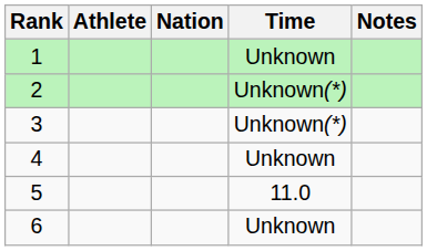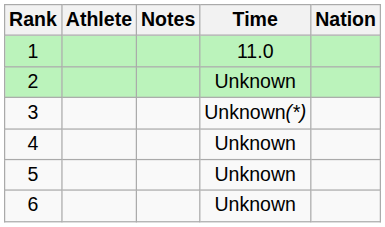 <table class="wikitable sortable">
 <tr>
 <th>Rank</th>
 <th>Athlete</th>
+<th>Notes</th>
+<th>Time</th>
 <th>Nation</th>
-<th>Time</th>
-<th>Notes</th>
 </tr>
 <tr style="background:#bbf3bb;">
 <td align=center>1</td>
 <td></td>
+<td align=center></td>
+<td align=center>11.0</td>
 <td></td>
-<td align=center>Unknown</td>
-<td align=center></td>
 </tr>
 <tr style="background:#bbf3bb;">
 <td align=center>2</td>
 <td></td>
+<td align=center></td>
+<td align=center>Unknown</td>
 <td></td>
-<td align=center>Unknown<em>(*)</em></td>
-<td align=center></td>
 </tr>
 <tr>
 <td align=center>3</td>
 <td></td>
 <td></td>
 <td align=center>Unknown<em>(*)</em></td>
 <td></td>
 </tr>
 <tr>
 <td align=center>4</td>
 <td></td>
 <td></td>
 <td align=center>Unknown</td>
 <td></td>
 </tr>
 <tr>
 <td align=center>5</td>
 <td></td>
 <td></td>
-<td align=center>11.0</td>
+<td align=center>Unknown</td>
 <td></td>
 </tr>
 <tr>
 <td align=center>6</td>
 <td></td>
 <td></td>
 <td align=center>Unknown</td>
 <td></td>
 </tr>
 </table>
